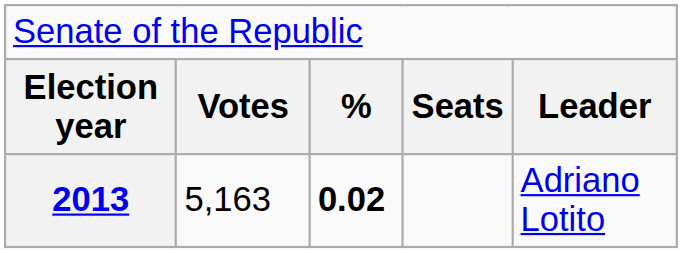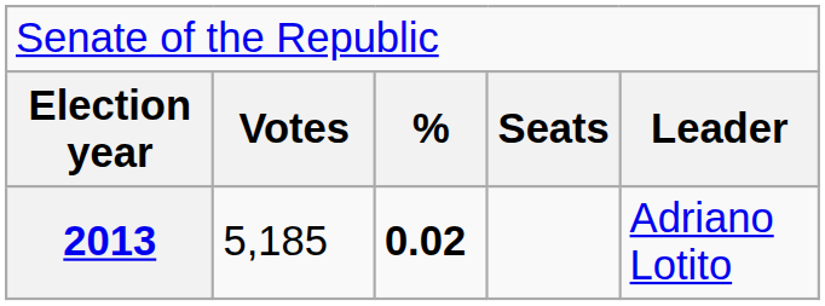 <table class="wikitable" style="width:50%; border:1px #AAAAFF solid">
 <tr>
 <td colspan="5"><a href='#'>Senate of the Republic</a></td>
 </tr>
 <tr>
 <th width=13%>Election year</th>
 <th width=16%>Votes</th>
 <th width=6%>%</th>
 <th width=1%>Seats</th>
 <th width=18%>Leader</th>
 </tr>
 <tr>
 <th><a href='#'>2013</a></th>
-<td>5,163</td>
+<td>5,185</td>
 <td><strong>0.02</strong></td>
 <td></td>
 <td><a href='#'>Adriano Lotito</a></td>
 </tr>
 </table>
